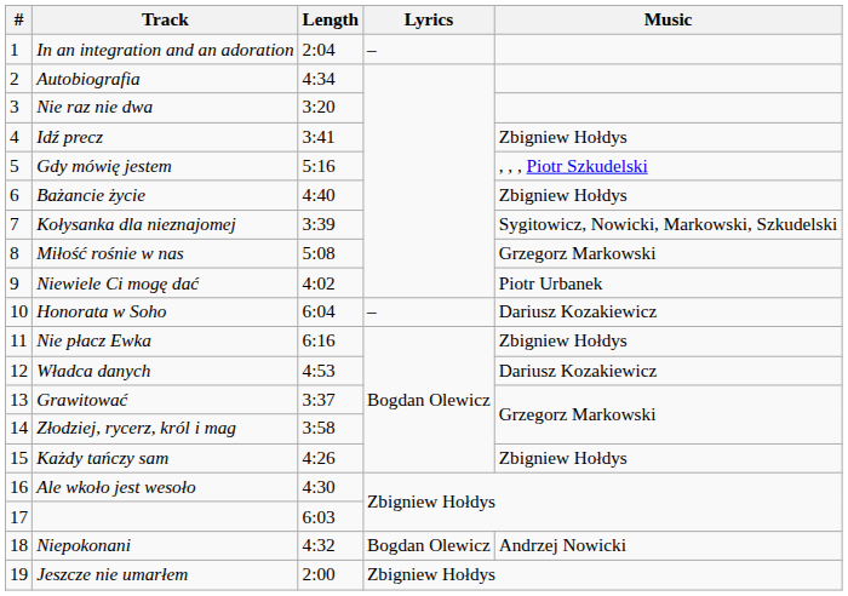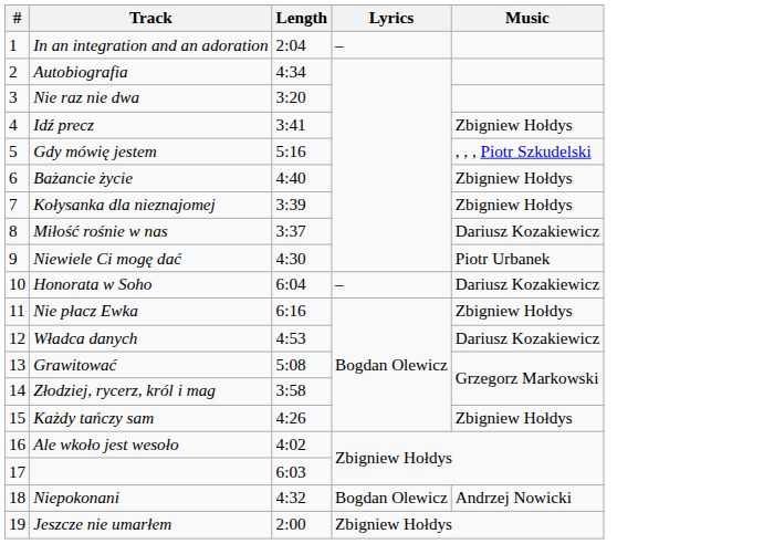 <table class="wikitable">
 <tr>
 <th>#</th>
 <th>Track</th>
 <th>Length</th>
 <th>Lyrics</th>
 <th>Music</th>
 </tr>
 <tr>
 <td>1</td>
 <td><em>In an integration and an adoration</em></td>
 <td>2:04</td>
 <td>–</td>
 <td></td>
 </tr>
 <tr>
 <td>2</td>
 <td><em>Autobiografia</em></td>
 <td>4:34</td>
 <td rowspan="8"></td>
 <td></td>
 </tr>
 <tr>
 <td>3</td>
 <td><em>Nie raz nie dwa</em></td>
 <td>3:20</td>
 <td></td>
 </tr>
 <tr>
 <td>4</td>
 <td><em>Idź precz</em></td>
 <td>3:41</td>
 <td>Zbigniew Hołdys</td>
 </tr>
 <tr>
 <td>5</td>
 <td><em>Gdy mówię jestem</em></td>
 <td>5:16</td>
 <td>, , , <a href='#'>Piotr Szkudelski</a></td>
 </tr>
 <tr>
 <td>6</td>
 <td><em>Bażancie życie</em></td>
 <td>4:40</td>
 <td>Zbigniew Hołdys</td>
 </tr>
 <tr>
 <td>7</td>
 <td><em>Kołysanka dla nieznajomej</em></td>
 <td>3:39</td>
-<td>Sygitowicz, Nowicki, Markowski, Szkudelski</td>
+<td>Zbigniew Hołdys</td>
 </tr>
 <tr>
 <td>8</td>
 <td><em>Miłość rośnie w nas</em></td>
-<td>5:08</td>
-<td>Grzegorz Markowski</td>
+<td>3:37</td>
+<td>Dariusz Kozakiewicz</td>
 </tr>
 <tr>
 <td>9</td>
 <td><em>Niewiele Ci mogę dać</em></td>
-<td>4:02</td>
+<td>4:30</td>
 <td>Piotr Urbanek</td>
 </tr>
 <tr>
 <td>10</td>
 <td><em>Honorata w Soho</em></td>
 <td>6:04</td>
 <td>–</td>
 <td>Dariusz Kozakiewicz</td>
 </tr>
 <tr>
 <td>11</td>
 <td><em>Nie płacz Ewka</em></td>
 <td>6:16</td>
 <td rowspan="5">Bogdan Olewicz</td>
 <td>Zbigniew Hołdys</td>
 </tr>
 <tr>
 <td>12</td>
 <td><em>Władca danych</em></td>
 <td>4:53</td>
 <td>Dariusz Kozakiewicz</td>
 </tr>
 <tr>
 <td>13</td>
 <td><em>Grawitować</em></td>
-<td>3:37</td>
+<td>5:08</td>
 <td rowspan="2">Grzegorz Markowski</td>
 </tr>
 <tr>
 <td>14</td>
 <td><em>Złodziej, rycerz, król i mag</em></td>
 <td>3:58</td>
 </tr>
 <tr>
 <td>15</td>
 <td><em>Każdy tańczy sam</em></td>
 <td>4:26</td>
 <td>Zbigniew Hołdys</td>
 </tr>
 <tr>
 <td>16</td>
 <td><em>Ale wkoło jest wesoło</em></td>
-<td>4:30</td>
+<td>4:02</td>
 <td colspan="2" rowspan="2">Zbigniew Hołdys</td>
 </tr>
 <tr>
 <td>17</td>
 <td><em></em></td>
 <td>6:03</td>
 </tr>
 <tr>
 <td>18</td>
 <td><em>Niepokonani</em></td>
 <td>4:32</td>
 <td>Bogdan Olewicz</td>
 <td>Andrzej Nowicki</td>
 </tr>
 <tr>
 <td>19</td>
 <td><em>Jeszcze nie umarłem</em></td>
 <td>2:00</td>
 <td colspan="2">Zbigniew Hołdys</td>
 </tr>
 </table>
